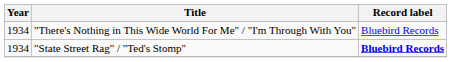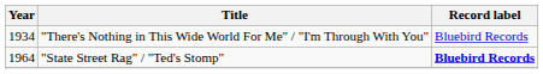 <table class="wikitable sortable">
 <tr>
 <th>Year</th>
 <th>Title</th>
 <th>Record label</th>
 </tr>
 <tr>
 <td>1934</td>
 <td>"There's Nothing in This Wide World For Me" / "I'm Through With You"</td>
 <td><a href='#'>Bluebird Records</a></td>
 </tr>
 <tr>
-<td>1934</td>
+<td>1964</td>
 <td>"State Street Rag" / "Ted's Stomp"</td>
 <td><strong><a href='#'>Bluebird Records</a></strong></td>
 </tr>
 <tr>
 </tr>
 </table>
